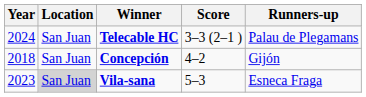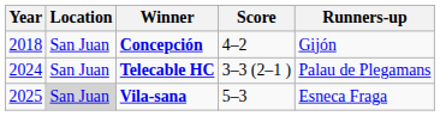 <table class="wikitable plainrowheaders">
 <tr>
 <th scope="col">Year</th>
 <th scope="col">Location</th>
 <th scope="col">Winner</th>
 <th scope="col" class="unsortable">Score</th>
 <th scope="col">Runners-up</th>
 </tr>
 <tr>
+<td><a href='#'>2018</a></td>
+<td> <a href='#'>San Juan</a></td>
+<td> <strong><a href='#'>Concepción</a></strong></td>
+<td>4–2</td>
+<td> <a href='#'>Gijón</a></td>
+</tr>
+<tr>
 <td><a href='#'>2024</a></td>
 <td> <a href='#'>San Juan</a></td>
 <td> <strong><a href='#'>Telecable HC</a></strong></td>
 <td>3–3 (2–1 )</td>
 <td> <a href='#'>Palau de Plegamans</a></td>
 </tr>
 <tr>
-<td><a href='#'>2018</a></td>
-<td> <a href='#'>San Juan</a></td>
-<td> <strong><a href='#'>Concepción</a></strong></td>
-<td>4–2</td>
-<td> <a href='#'>Gijón</a></td>
-</tr>
-<tr>
-<td><a href='#'>2023</a></td>
+<td><a href='#'>2025</a></td>
 <td style="background: lightgrey;"> <a href='#'>San Juan</a></td>
 <td> <strong><a href='#'>Vila-sana</a></strong></td>
 <td>5–3</td>
 <td> <a href='#'>Esneca Fraga</a></td>
 </tr>
 </table>
